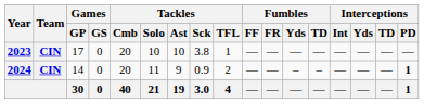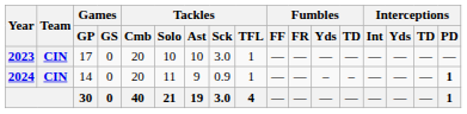 <table class="wikitable" style="text-align:center;">
 <tr>
 <th rowspan="2">Year</th>
 <th rowspan="2">Team</th>
 <th colspan="2">Games</th>
 <th colspan="5">Tackles</th>
 <th colspan="4">Fumbles</th>
 <th colspan="4">Interceptions</th>
 </tr>
 <tr>
 <th>GP</th>
 <th>GS</th>
 <th>Cmb</th>
 <th>Solo</th>
 <th>Ast</th>
 <th>Sck</th>
 <th>TFL</th>
 <th>FF</th>
 <th>FR</th>
 <th>Yds</th>
 <th>TD</th>
 <th>Int</th>
 <th>Yds</th>
 <th>TD</th>
 <th>PD</th>
 </tr>
 <tr>
 <th><a href='#'>2023</a></th>
 <th><a href='#'>CIN</a></th>
 <td>17</td>
 <td>0</td>
 <td>20</td>
 <td>10</td>
 <td>10</td>
-<td>3.8</td>
+<td>3.0</td>
 <td>1</td>
 <td>—</td>
 <td>—</td>
 <td>—</td>
 <td>—</td>
 <td>—</td>
 <td>—</td>
 <td>—</td>
 <td>—</td>
 </tr>
 <tr>
 <th><a href='#'>2024</a></th>
 <th><a href='#'>CIN</a></th>
 <td>14</td>
 <td>0</td>
 <td>20</td>
 <td>11</td>
 <td>9</td>
 <td>0.9</td>
-<td>2</td>
+<td>1</td>
 <td>—</td>
 <td>—</td>
 <td>–</td>
 <td>–</td>
 <td>—</td>
 <td>—</td>
 <td>—</td>
 <td><strong>1</strong></td>
 </tr>
 <tr>
 <th colspan="2"></th>
 <th>30</th>
 <th>0</th>
 <th>40</th>
 <th>21</th>
 <th>19</th>
 <th>3.0</th>
 <th>4</th>
 <th>—</th>
 <th>—</th>
 <th>—</th>
 <th>—</th>
 <th>—</th>
 <th>—</th>
 <th>—</th>
 <th>1</th>
 </tr>
 </table>
